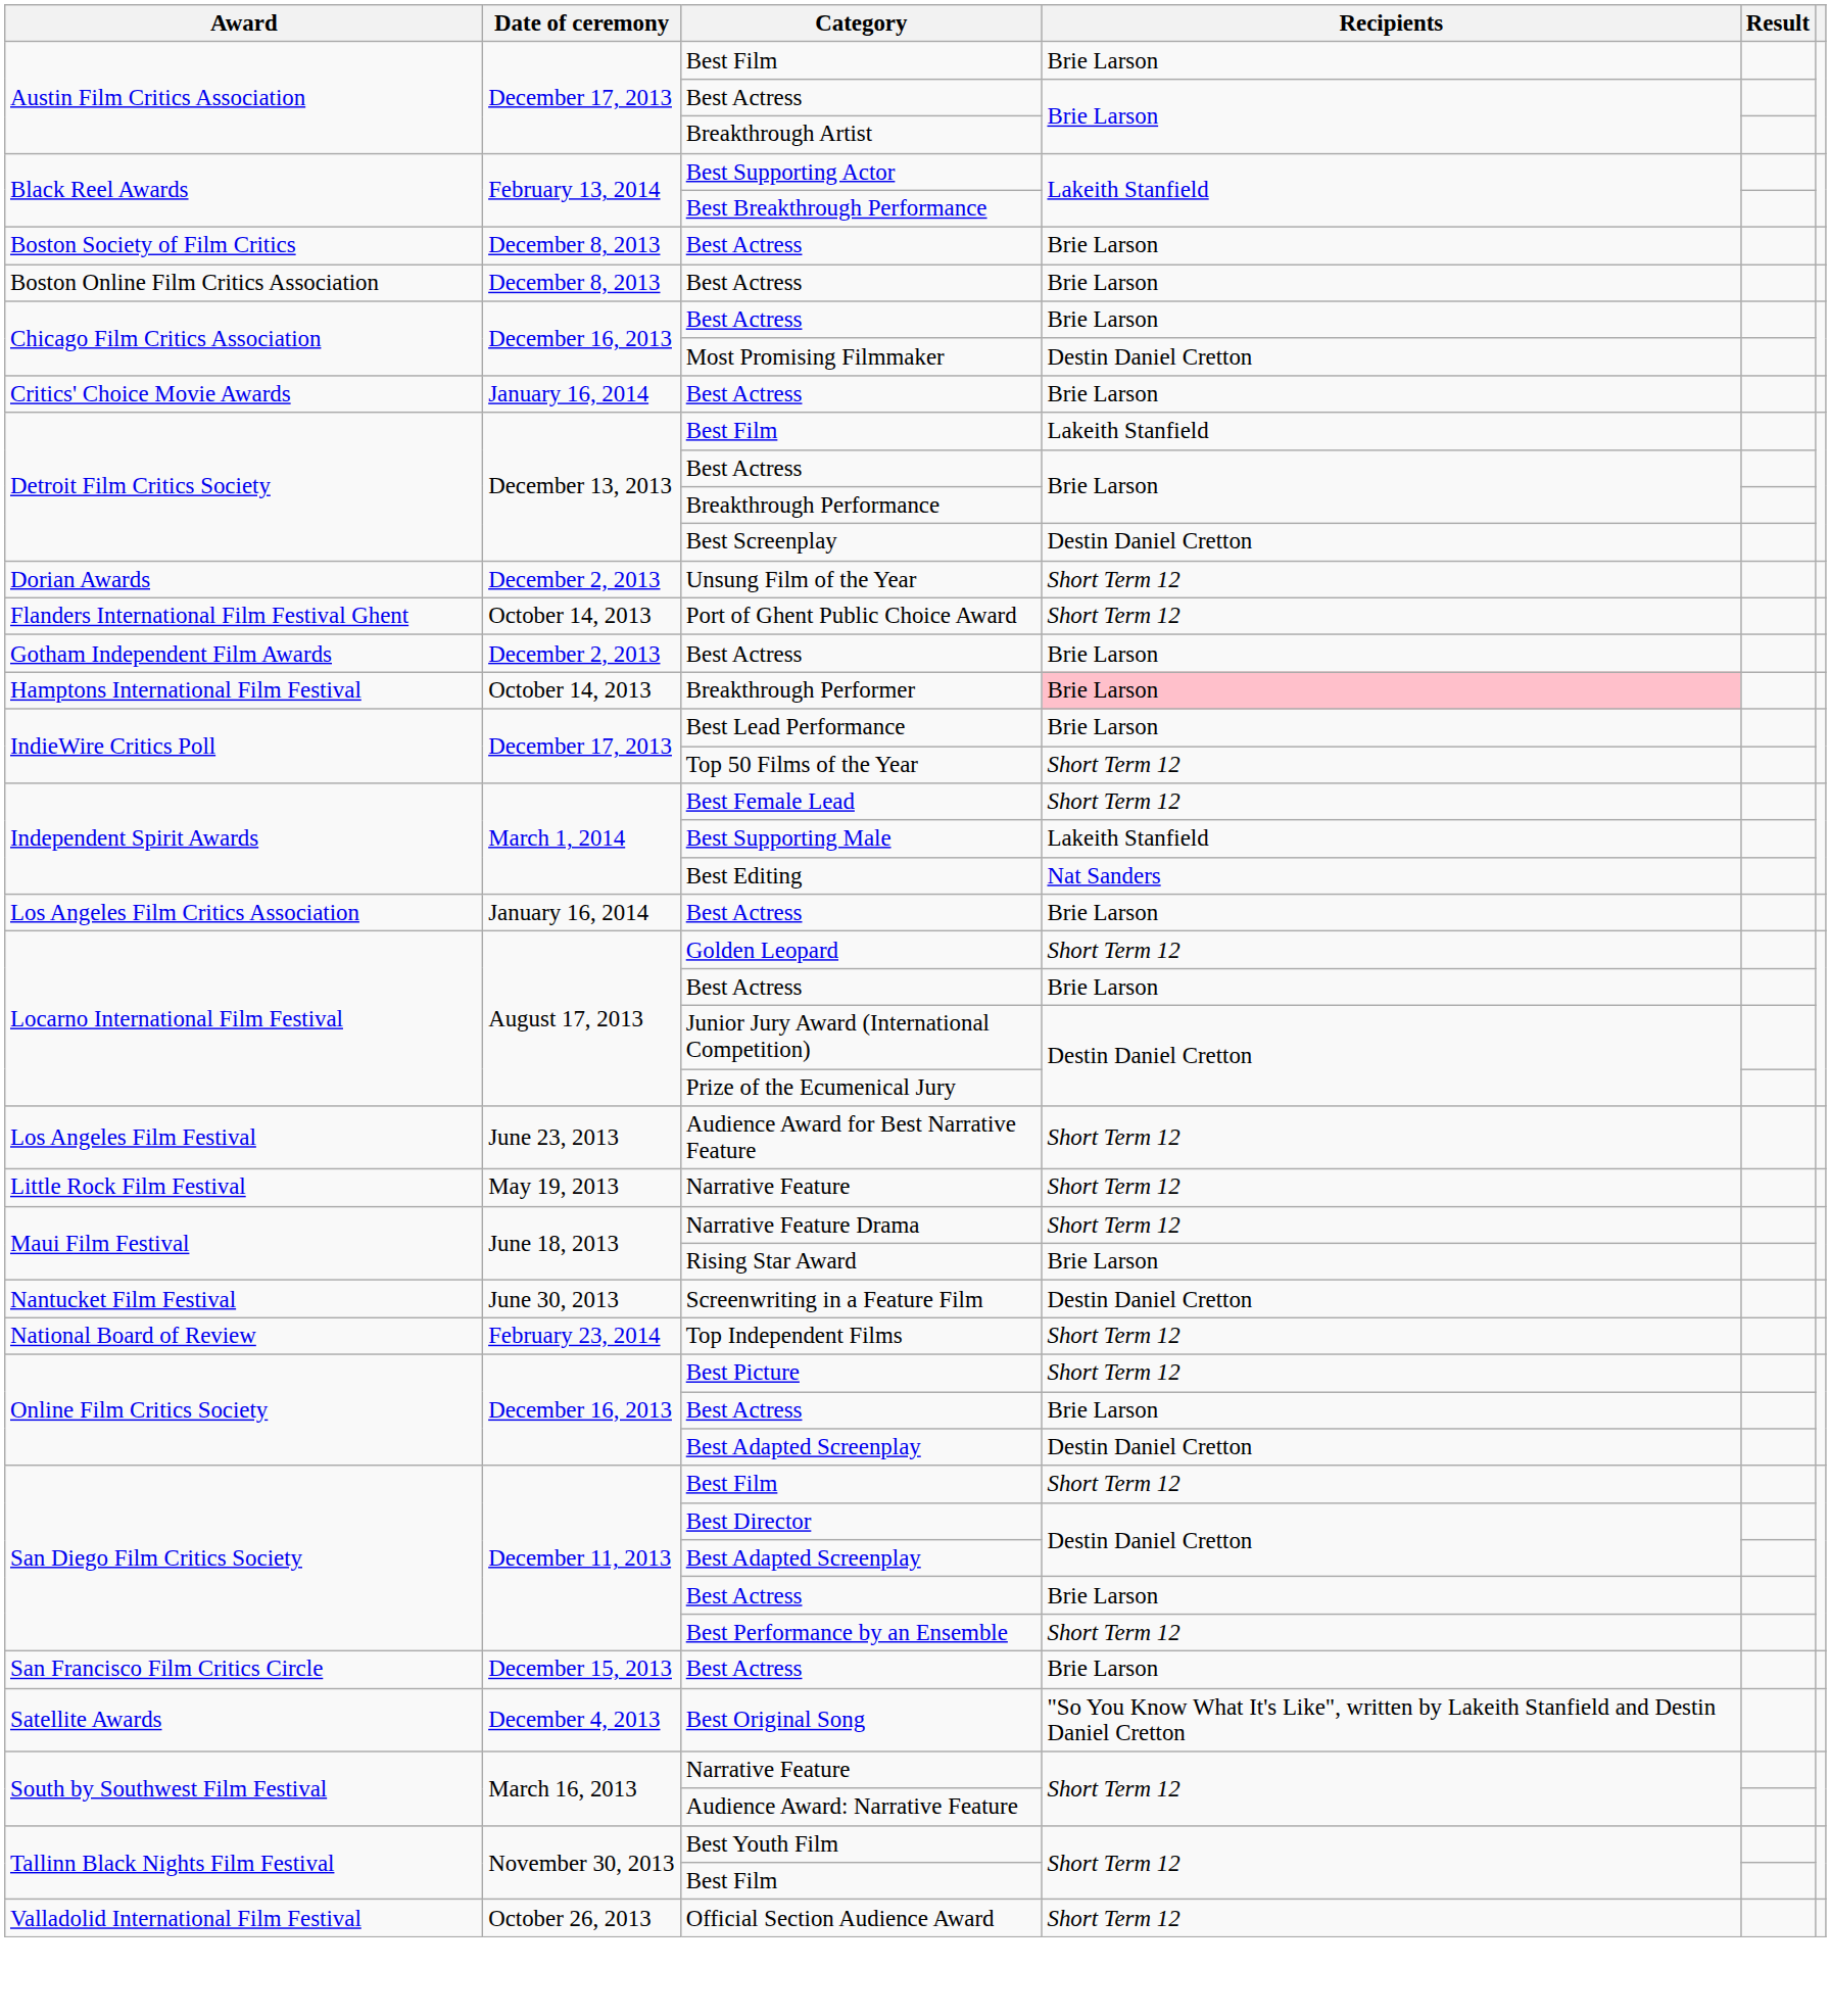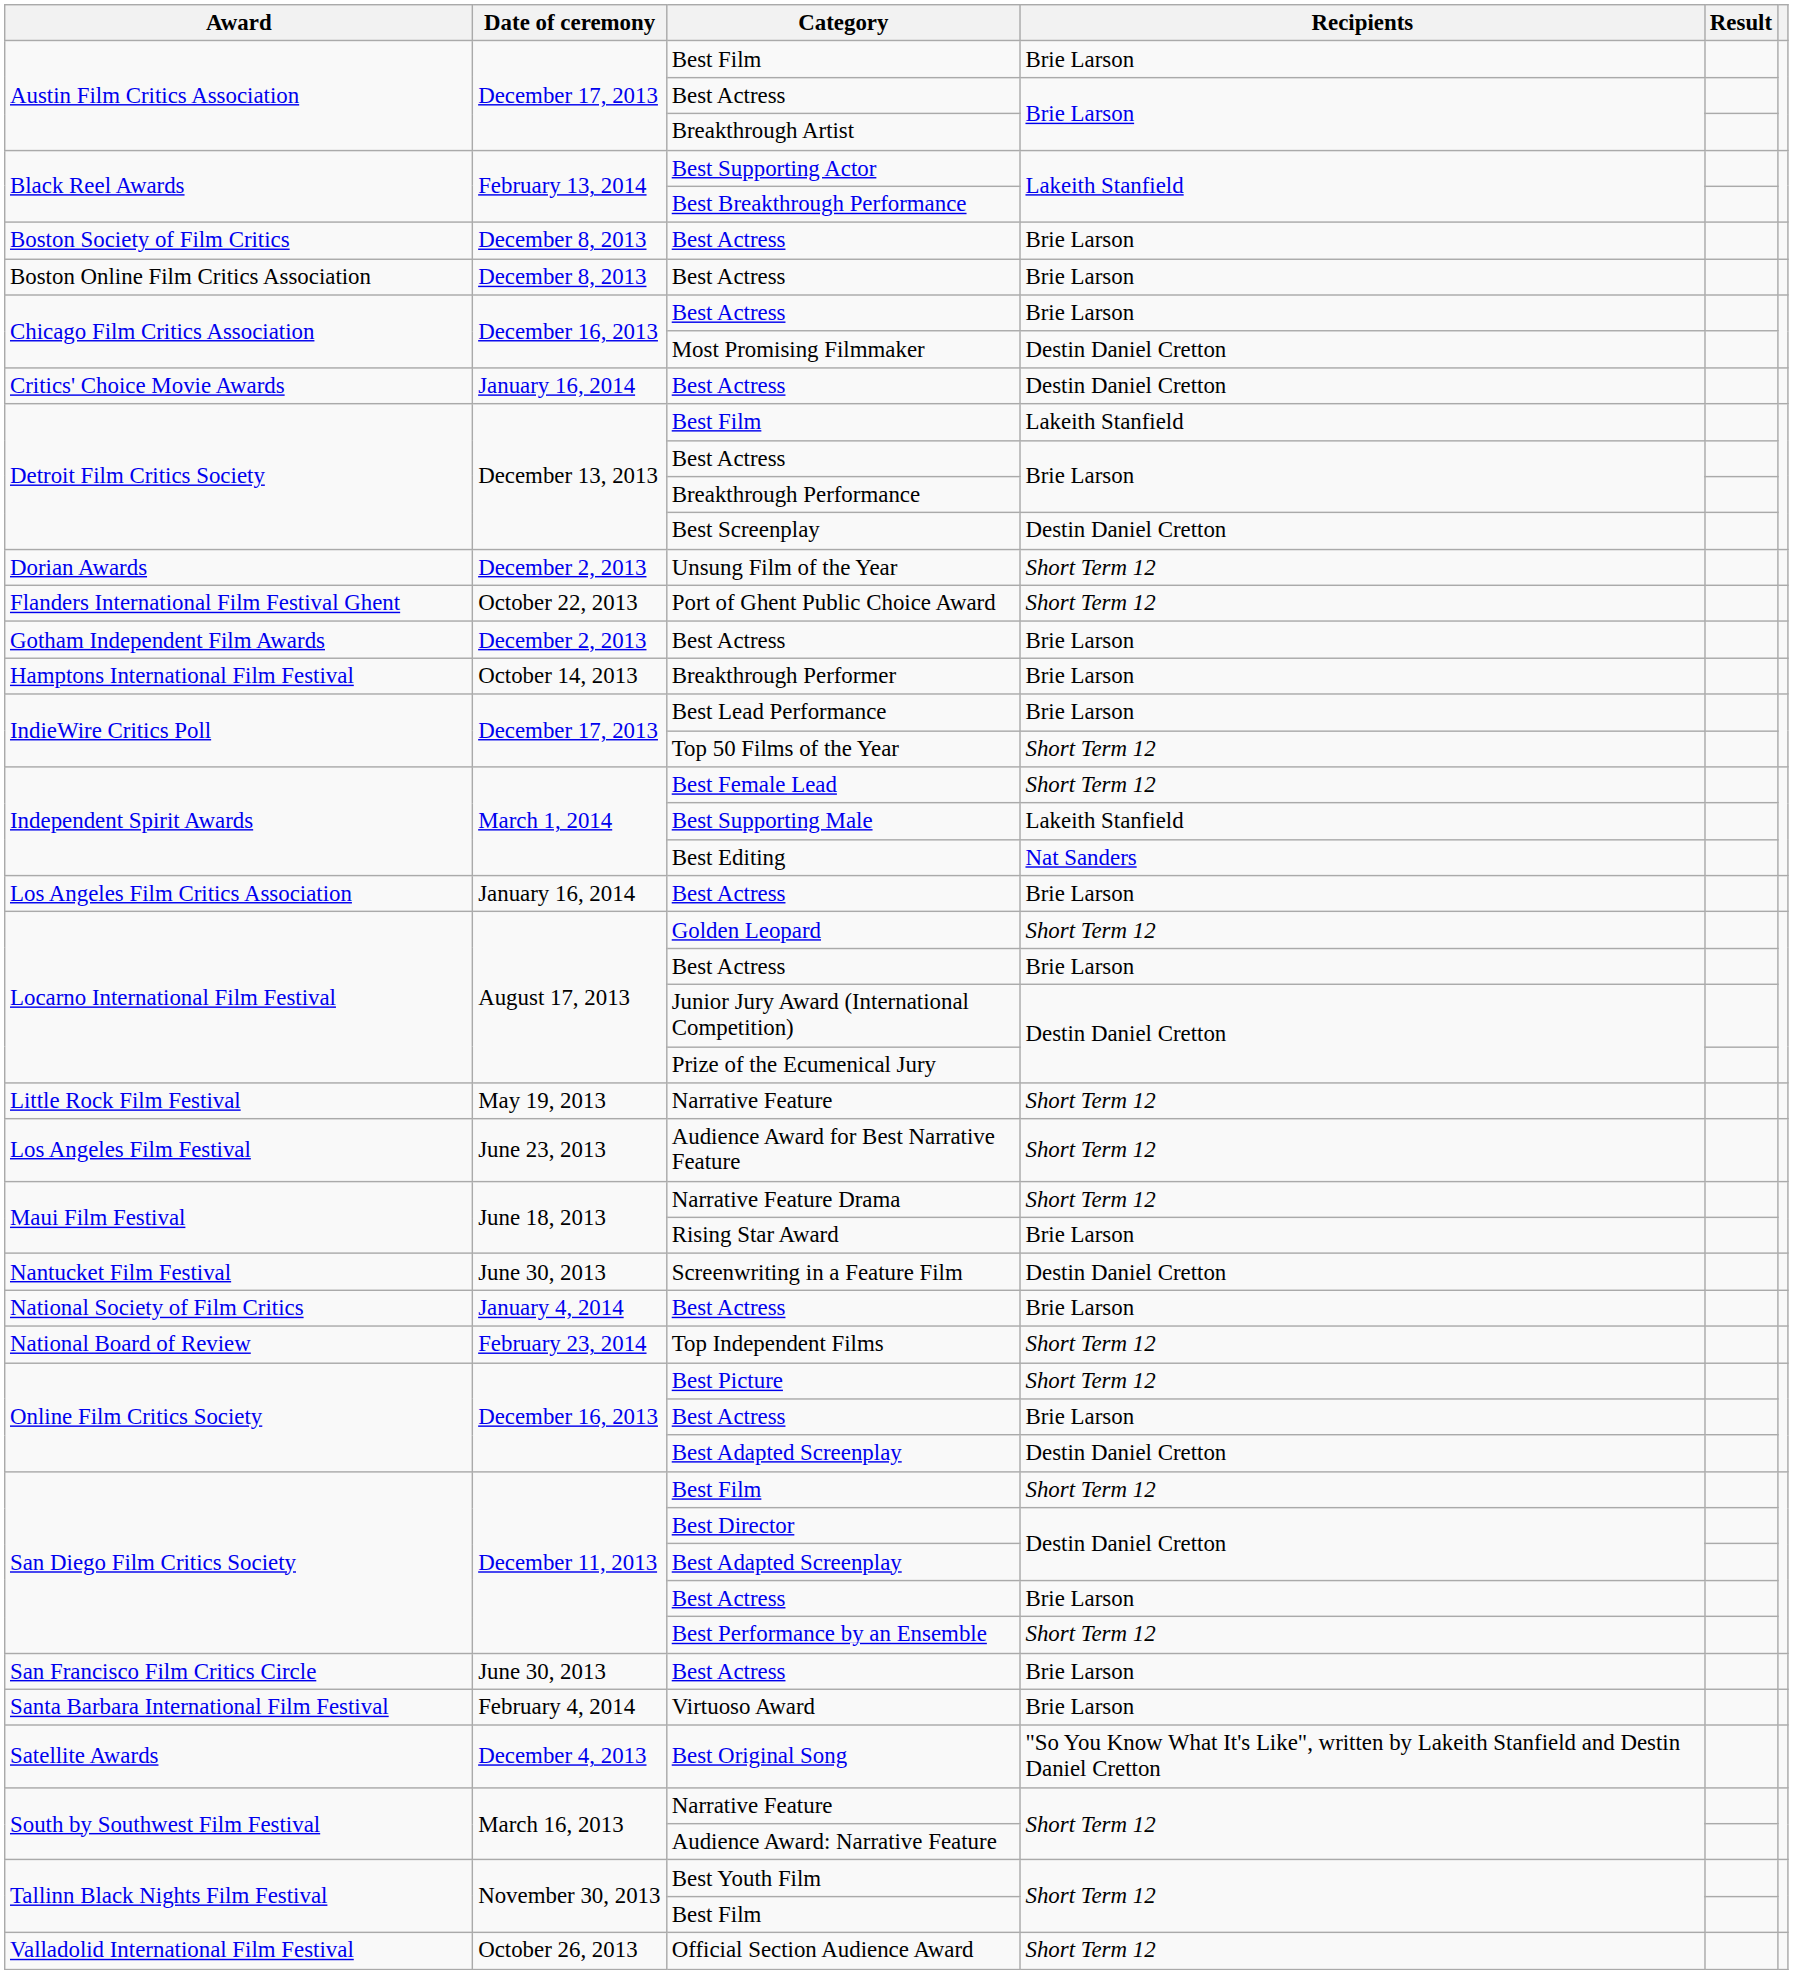 <table class="wikitable plainrowheaders sortable">
 <tr>
 <th scope="col" style="width:20em;">Award</th>
 <th scope="col" style="width:8em;">Date of ceremony</th>
 <th scope="col" style="width:15em;">Category</th>
 <th scope="col">Recipients</th>
 <th scope="col">Result</th>
 <th scope="col" class="unsortable"></th>
 </tr>
 <tr>
 <td rowspan="3"><a href='#'>Austin Film Critics Association</a></td>
 <td rowspan="3"><a href='#'>December 17, 2013</a></td>
 <td>Best Film</td>
 <td>Brie Larson</td>
 <td></td>
 <td rowspan="3" style="text-align:center;"></td>
 </tr>
 <tr>
 <td>Best Actress</td>
 <td rowspan="2"><a href='#'>Brie Larson</a></td>
 <td></td>
 </tr>
 <tr>
 <td>Breakthrough Artist</td>
 <td></td>
 </tr>
 <tr>
 <td rowspan="2"><a href='#'>Black Reel Awards</a></td>
 <td rowspan="2"><a href='#'>February 13, 2014</a></td>
 <td><a href='#'>Best Supporting Actor</a></td>
 <td rowspan="2"><a href='#'>Lakeith Stanfield</a></td>
 <td></td>
 <td rowspan="2" style="text-align:center;"></td>
 </tr>
 <tr>
 <td><a href='#'>Best Breakthrough Performance</a></td>
 <td></td>
 </tr>
 <tr>
 <td><a href='#'>Boston Society of Film Critics</a></td>
 <td><a href='#'>December 8, 2013</a></td>
 <td><a href='#'>Best Actress</a></td>
 <td>Brie Larson</td>
 <td></td>
 <td style="text-align:center;"></td>
 </tr>
 <tr>
 <td>Boston Online Film Critics Association</td>
 <td><a href='#'>December 8, 2013</a></td>
 <td>Best Actress</td>
 <td>Brie Larson</td>
 <td></td>
 <td style="text-align:center;"></td>
 </tr>
 <tr>
 <td rowspan=2><a href='#'>Chicago Film Critics Association</a></td>
 <td rowspan=2><a href='#'>December 16, 2013</a></td>
 <td><a href='#'>Best Actress</a></td>
 <td>Brie Larson</td>
 <td></td>
 <td rowspan="2" style="text-align:center;"></td>
 </tr>
 <tr>
 <td>Most Promising Filmmaker</td>
 <td>Destin Daniel Cretton</td>
 <td></td>
 </tr>
 <tr>
 <td><a href='#'>Critics' Choice Movie Awards</a></td>
 <td><a href='#'>January 16, 2014</a></td>
 <td><a href='#'>Best Actress</a></td>
-<td>Brie Larson</td>
+<td>Destin Daniel Cretton</td>
 <td></td>
 <td style="text-align:center;"></td>
 </tr>
 <tr>
 <td rowspan=4><a href='#'>Detroit Film Critics Society</a></td>
 <td rowspan=4>December 13, 2013</td>
 <td><a href='#'>Best Film</a></td>
 <td>Lakeith Stanfield</td>
 <td></td>
 <td rowspan="4" style="text-align:center;"></td>
 </tr>
 <tr>
 <td>Best Actress</td>
 <td rowspan="2">Brie Larson</td>
 <td></td>
 </tr>
 <tr>
 <td>Breakthrough Performance</td>
 <td></td>
 </tr>
 <tr>
 <td>Best Screenplay</td>
 <td>Destin Daniel Cretton</td>
 <td></td>
 </tr>
 <tr>
 <td><a href='#'>Dorian Awards</a></td>
 <td><a href='#'>December 2, 2013</a></td>
 <td>Unsung Film of the Year</td>
 <td><em>Short Term 12</em></td>
 <td></td>
 <td style="text-align:center;"></td>
 </tr>
 <tr>
 <td><a href='#'>Flanders International Film Festival Ghent</a></td>
-<td>October 14, 2013</td>
+<td>October 22, 2013</td>
 <td>Port of Ghent Public Choice Award</td>
 <td><em>Short Term 12</em></td>
 <td></td>
 <td style="text-align:center;"></td>
 </tr>
 <tr>
 <td><a href='#'>Gotham Independent Film Awards</a></td>
 <td><a href='#'>December 2, 2013</a></td>
 <td>Best Actress</td>
 <td>Brie Larson</td>
 <td></td>
 <td style="text-align:center;"></td>
 </tr>
 <tr>
 <td><a href='#'>Hamptons International Film Festival</a></td>
 <td>October 14, 2013</td>
 <td>Breakthrough Performer</td>
-<td style="background: pink;">Brie Larson</td>
+<td>Brie Larson</td>
 <td></td>
 <td style="text-align:center;"></td>
 </tr>
 <tr>
 <td rowspan=2><a href='#'>IndieWire Critics Poll</a></td>
 <td rowspan=2><a href='#'>December 17, 2013</a></td>
 <td>Best Lead Performance</td>
 <td>Brie Larson</td>
 <td></td>
 <td rowspan=2 style="text-align:center;"></td>
 </tr>
 <tr>
 <td>Top 50 Films of the Year</td>
 <td><em>Short Term 12</em></td>
 <td></td>
 </tr>
 <tr>
 <td rowspan=3><a href='#'>Independent Spirit Awards</a></td>
 <td rowspan=3><a href='#'>March 1, 2014</a></td>
 <td><a href='#'>Best Female Lead</a></td>
 <td><em>Short Term 12</em></td>
 <td></td>
 <td rowspan="3" style="text-align:center;"></td>
 </tr>
 <tr>
 <td><a href='#'>Best Supporting Male</a></td>
 <td>Lakeith Stanfield</td>
 <td></td>
 </tr>
 <tr>
 <td>Best Editing</td>
 <td><a href='#'>Nat Sanders</a></td>
 <td></td>
 </tr>
 <tr>
 <td><a href='#'>Los Angeles Film Critics Association</a></td>
 <td>January 16, 2014</td>
 <td><a href='#'>Best Actress</a></td>
 <td>Brie Larson</td>
 <td></td>
 <td style="text-align:center;"></td>
 </tr>
 <tr>
 <td rowspan=4><a href='#'>Locarno International Film Festival</a></td>
 <td rowspan=4>August 17, 2013</td>
 <td><a href='#'>Golden Leopard</a></td>
 <td><em>Short Term 12</em></td>
 <td></td>
 <td rowspan="4" style="text-align:center;"></td>
 </tr>
 <tr>
 <td>Best Actress</td>
 <td>Brie Larson</td>
 <td></td>
 </tr>
 <tr>
 <td>Junior Jury Award (International Competition)</td>
 <td rowspan="2">Destin Daniel Cretton</td>
 <td></td>
 </tr>
 <tr>
 <td>Prize of the Ecumenical Jury</td>
 <td></td>
 </tr>
 <tr>
-<td><a href='#'>Los Angeles Film Festival</a></td>
-<td>June 23, 2013</td>
-<td>Audience Award for Best Narrative Feature</td>
+<td><a href='#'>Little Rock Film Festival</a></td>
+<td>May 19, 2013</td>
+<td>Narrative Feature</td>
 <td><em>Short Term 12</em></td>
 <td></td>
 <td style="text-align:center;"></td>
 </tr>
 <tr>
-<td><a href='#'>Little Rock Film Festival</a></td>
-<td>May 19, 2013</td>
-<td>Narrative Feature</td>
+<td><a href='#'>Los Angeles Film Festival</a></td>
+<td>June 23, 2013</td>
+<td>Audience Award for Best Narrative Feature</td>
 <td><em>Short Term 12</em></td>
 <td></td>
 <td style="text-align:center;"></td>
 </tr>
 <tr>
 <td rowspan=2><a href='#'>Maui Film Festival</a></td>
 <td rowspan=2>June 18, 2013</td>
 <td>Narrative Feature Drama</td>
 <td><em>Short Term 12</em></td>
 <td></td>
 <td rowspan=2 style="text-align:center;"></td>
 </tr>
 <tr>
 <td>Rising Star Award</td>
 <td>Brie Larson</td>
 <td></td>
 </tr>
 <tr>
 <td><a href='#'>Nantucket Film Festival</a></td>
 <td>June 30, 2013</td>
 <td>Screenwriting in a Feature Film</td>
 <td>Destin Daniel Cretton</td>
+<td></td>
+<td style="text-align:center;"></td>
+</tr>
+<tr>
+<td><a href='#'>National Society of Film Critics</a></td>
+<td><a href='#'>January 4, 2014</a></td>
+<td><a href='#'>Best Actress</a></td>
+<td>Brie Larson</td>
 <td></td>
 <td style="text-align:center;"></td>
 </tr>
 <tr>
 <td><a href='#'>National Board of Review</a></td>
 <td><a href='#'>February 23, 2014</a></td>
 <td>Top Independent Films</td>
 <td><em>Short Term 12</em></td>
 <td></td>
 <td style="text-align:center;"></td>
 </tr>
 <tr>
 <td rowspan="3"><a href='#'>Online Film Critics Society</a></td>
 <td rowspan="3"><a href='#'>December 16, 2013</a></td>
 <td><a href='#'>Best Picture</a></td>
 <td><em>Short Term 12</em></td>
 <td></td>
 <td rowspan=3 style="text-align:center;"></td>
 </tr>
 <tr>
 <td><a href='#'>Best Actress</a></td>
 <td>Brie Larson</td>
 <td></td>
 </tr>
 <tr>
 <td><a href='#'>Best Adapted Screenplay</a></td>
 <td>Destin Daniel Cretton</td>
 <td></td>
 </tr>
 <tr>
 <td rowspan="5"><a href='#'>San Diego Film Critics Society</a></td>
 <td rowspan="5"><a href='#'>December 11, 2013</a></td>
 <td><a href='#'>Best Film</a></td>
 <td><em>Short Term 12</em></td>
 <td></td>
 <td rowspan="5" style="text-align:center;"></td>
 </tr>
 <tr>
 <td><a href='#'>Best Director</a></td>
 <td rowspan="2">Destin Daniel Cretton</td>
 <td></td>
 </tr>
 <tr>
 <td><a href='#'>Best Adapted Screenplay</a></td>
 <td></td>
 </tr>
 <tr>
 <td><a href='#'>Best Actress</a></td>
 <td>Brie Larson</td>
 <td></td>
 </tr>
 <tr>
 <td><a href='#'>Best Performance by an Ensemble</a></td>
 <td><em>Short Term 12</em></td>
 <td></td>
 </tr>
 <tr>
 <td><a href='#'>San Francisco Film Critics Circle</a></td>
-<td><a href='#'>December 15, 2013</a></td>
+<td>June 30, 2013</td>
 <td><a href='#'>Best Actress</a></td>
+<td>Brie Larson</td>
+<td></td>
+<td style="text-align:center;"></td>
+</tr>
+<tr>
+<td><a href='#'>Santa Barbara International Film Festival</a></td>
+<td>February 4, 2014</td>
+<td>Virtuoso Award</td>
 <td>Brie Larson</td>
 <td></td>
 <td style="text-align:center;"></td>
 </tr>
 <tr>
 <td><a href='#'>Satellite Awards</a></td>
 <td><a href='#'>December 4, 2013</a></td>
 <td><a href='#'>Best Original Song</a></td>
 <td>"So You Know What It's Like", written by Lakeith Stanfield and Destin Daniel Cretton</td>
 <td></td>
 <td style="text-align:center;"></td>
 </tr>
 <tr>
 <td rowspan="2"><a href='#'>South by Southwest Film Festival</a></td>
 <td rowspan="2">March 16, 2013</td>
 <td>Narrative Feature</td>
 <td rowspan="2"><em>Short Term 12</em></td>
 <td></td>
 <td rowspan="2" style="text-align:center;"></td>
 </tr>
 <tr>
 <td>Audience Award: Narrative Feature</td>
 <td></td>
 </tr>
 <tr>
 <td rowspan="2"><a href='#'>Tallinn Black Nights Film Festival</a></td>
 <td rowspan="2">November 30, 2013</td>
 <td>Best Youth Film</td>
 <td rowspan="2"><em>Short Term 12</em></td>
 <td></td>
 <td rowspan="2" style="text-align:center;"></td>
 </tr>
 <tr>
 <td>Best Film</td>
 <td></td>
 </tr>
 <tr>
 <td><a href='#'>Valladolid International Film Festival</a></td>
 <td>October 26, 2013</td>
 <td>Official Section Audience Award</td>
 <td><em>Short Term 12</em></td>
 <td></td>
 <td style="text-align:center;"></td>
 </tr>
 </table>
